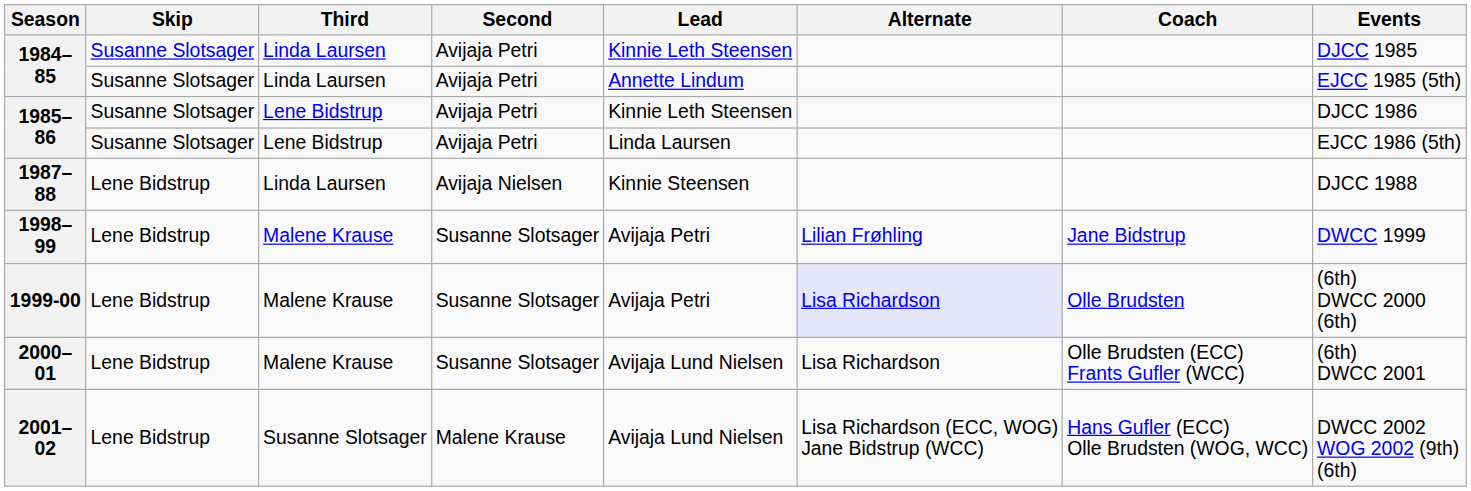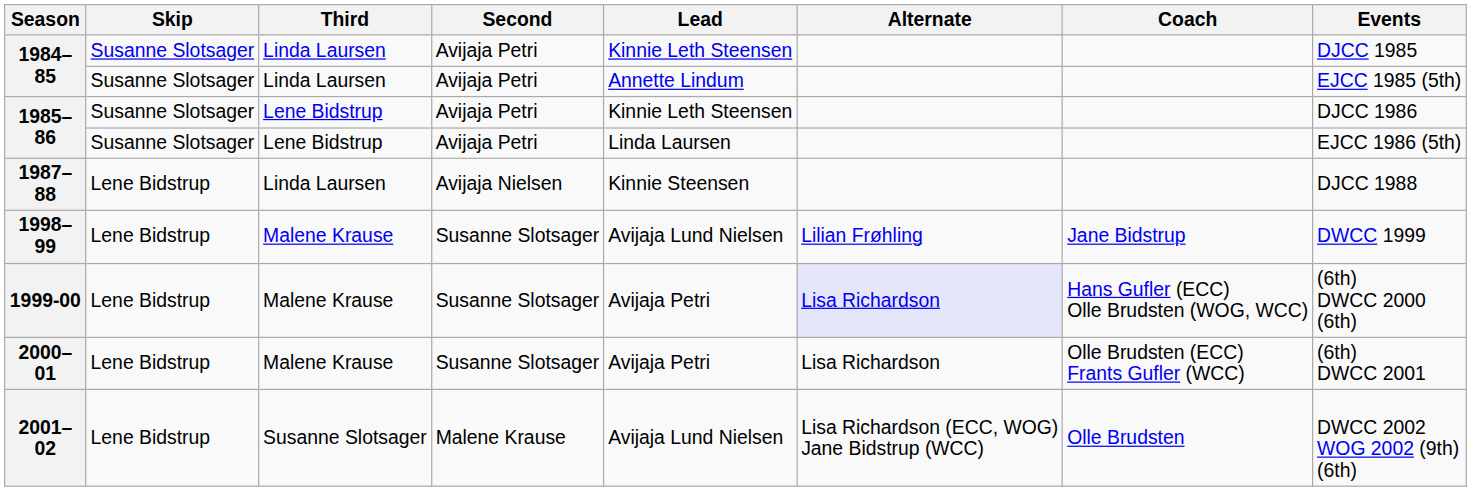 <table class="wikitable">
 <tr>
 <th scope="col" width=60>Season</th>
 <th scope="col">Skip</th>
 <th scope="col">Third</th>
 <th scope="col">Second</th>
 <th scope="col">Lead</th>
 <th scope="col">Alternate</th>
 <th scope="col">Coach</th>
 <th scope="col">Events</th>
 </tr>
 <tr>
 <th scope="row" rowspan=2>1984–85</th>
 <td><a href='#'>Susanne Slotsager</a></td>
 <td><a href='#'>Linda Laursen</a></td>
 <td>Avijaja Petri</td>
 <td><a href='#'>Kinnie Leth Steensen</a></td>
 <td></td>
 <td></td>
 <td><a href='#'>DJCC</a> 1985 </td>
 </tr>
 <tr>
 <td>Susanne Slotsager</td>
 <td>Linda Laursen</td>
 <td>Avijaja Petri</td>
 <td><a href='#'>Annette Lindum</a></td>
 <td></td>
 <td></td>
 <td><a href='#'>EJCC</a> 1985 (5th)</td>
 </tr>
 <tr>
 <th scope="row" rowspan=2>1985–86</th>
 <td>Susanne Slotsager</td>
 <td><a href='#'>Lene Bidstrup</a></td>
 <td>Avijaja Petri</td>
 <td>Kinnie Leth Steensen</td>
 <td></td>
 <td></td>
 <td>DJCC 1986 </td>
 </tr>
 <tr>
 <td>Susanne Slotsager</td>
 <td>Lene Bidstrup</td>
 <td>Avijaja Petri</td>
 <td>Linda Laursen</td>
 <td></td>
 <td></td>
 <td>EJCC 1986 (5th)</td>
 </tr>
 <tr>
 <th scope="row">1987–88</th>
 <td>Lene Bidstrup</td>
 <td>Linda Laursen</td>
 <td>Avijaja Nielsen</td>
 <td>Kinnie Steensen</td>
 <td></td>
 <td></td>
 <td>DJCC 1988 <br> </td>
 </tr>
 <tr>
 <th scope="row">1998–99</th>
 <td>Lene Bidstrup</td>
 <td><a href='#'>Malene Krause</a></td>
 <td>Susanne Slotsager</td>
-<td>Avijaja Petri</td>
+<td>Avijaja Lund Nielsen</td>
 <td><a href='#'>Lilian Frøhling</a></td>
 <td><a href='#'>Jane Bidstrup</a></td>
 <td><a href='#'>DWCC</a> 1999 <br> </td>
 </tr>
 <tr>
 <th scope="row">1999-00</th>
 <td>Lene Bidstrup</td>
 <td>Malene Krause</td>
 <td>Susanne Slotsager</td>
 <td>Avijaja Petri</td>
 <td style="background: lavender;"><a href='#'>Lisa Richardson</a></td>
-<td><a href='#'>Olle Brudsten</a></td>
+<td><a href='#'>Hans Gufler</a> (ECC)<br>Olle Brudsten (WOG, WCC)</td>
 <td> (6th)<br>DWCC 2000 <br> (6th)</td>
 </tr>
 <tr>
 <th scope="row">2000–01</th>
 <td>Lene Bidstrup</td>
 <td>Malene Krause</td>
 <td>Susanne Slotsager</td>
-<td>Avijaja Lund Nielsen</td>
+<td>Avijaja Petri</td>
 <td>Lisa Richardson</td>
 <td>Olle Brudsten (ECC)<br><a href='#'>Frants Gufler</a> (WCC)</td>
 <td> (6th)<br>DWCC 2001 <br> </td>
 </tr>
 <tr>
 <th scope="row">2001–02</th>
 <td>Lene Bidstrup</td>
 <td>Susanne Slotsager</td>
 <td>Malene Krause</td>
 <td>Avijaja Lund Nielsen</td>
 <td>Lisa Richardson (ECC, WOG)<br>Jane Bidstrup (WCC)</td>
-<td><a href='#'>Hans Gufler</a> (ECC)<br>Olle Brudsten (WOG, WCC)</td>
+<td><a href='#'>Olle Brudsten</a></td>
 <td> <br>DWCC 2002 <br><a href='#'>WOG 2002</a> (9th)<br> (6th)</td>
 </tr>
 </table>
